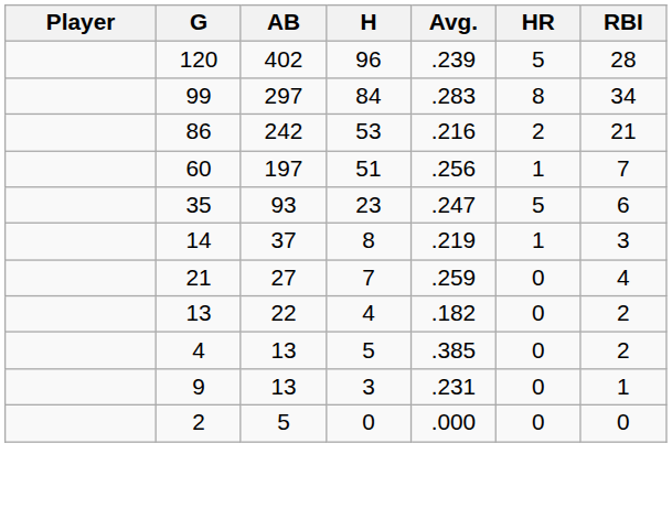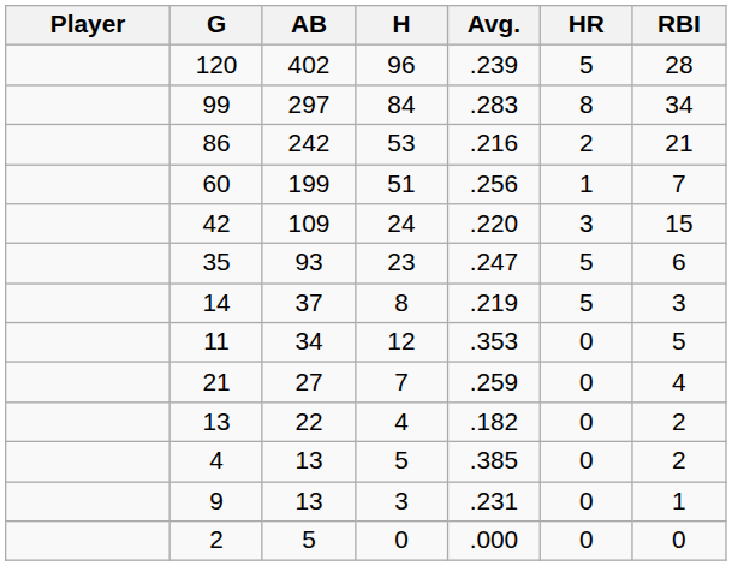 <table class="wikitable sortable">
 <tr>
 <th bgcolor="#DDDDFF" width="16%">Player</th>
 <th bgcolor="#DDDDFF" width="9%">G</th>
 <th bgcolor="#DDDDFF" width="9%">AB</th>
 <th bgcolor="#DDDDFF" width="9%">H</th>
 <th bgcolor="#DDDDFF" width="9%">Avg.</th>
 <th bgcolor="#DDDDFF" width="9%">HR</th>
 <th bgcolor="#DDDDFF" width="9%">RBI</th>
 </tr>
 <tr align="center">
 <td></td>
 <td>120</td>
 <td>402</td>
 <td>96</td>
 <td>.239</td>
 <td>5</td>
 <td>28</td>
 </tr>
 <tr align="center">
 <td></td>
 <td>99</td>
 <td>297</td>
 <td>84</td>
 <td>.283</td>
 <td>8</td>
 <td>34</td>
 </tr>
 <tr align="center">
 <td></td>
 <td>86</td>
 <td>242</td>
 <td>53</td>
 <td>.216</td>
 <td>2</td>
 <td>21</td>
 </tr>
 <tr align="center">
 <td></td>
 <td>60</td>
-<td>197</td>
+<td>199</td>
 <td>51</td>
 <td>.256</td>
 <td>1</td>
 <td>7</td>
+</tr>
+<tr align="center">
+<td></td>
+<td>42</td>
+<td>109</td>
+<td>24</td>
+<td>.220</td>
+<td>3</td>
+<td>15</td>
 </tr>
 <tr align="center">
 <td></td>
 <td>35</td>
 <td>93</td>
 <td>23</td>
 <td>.247</td>
 <td>5</td>
 <td>6</td>
 </tr>
 <tr align="center">
 <td></td>
 <td>14</td>
 <td>37</td>
 <td>8</td>
 <td>.219</td>
-<td>1</td>
+<td>5</td>
 <td>3</td>
+</tr>
+<tr align="center">
+<td></td>
+<td>11</td>
+<td>34</td>
+<td>12</td>
+<td>.353</td>
+<td>0</td>
+<td>5</td>
 </tr>
 <tr align="center">
 <td></td>
 <td>21</td>
 <td>27</td>
 <td>7</td>
 <td>.259</td>
 <td>0</td>
 <td>4</td>
 </tr>
 <tr align="center">
 <td></td>
 <td>13</td>
 <td>22</td>
 <td>4</td>
 <td>.182</td>
 <td>0</td>
 <td>2</td>
 </tr>
 <tr align="center">
 <td></td>
 <td>4</td>
 <td>13</td>
 <td>5</td>
 <td>.385</td>
 <td>0</td>
 <td>2</td>
 </tr>
 <tr align="center">
 <td></td>
 <td>9</td>
 <td>13</td>
 <td>3</td>
 <td>.231</td>
 <td>0</td>
 <td>1</td>
 </tr>
 <tr align="center">
 <td></td>
 <td>2</td>
 <td>5</td>
 <td>0</td>
 <td>.000</td>
 <td>0</td>
 <td>0</td>
 </tr>
 </table>
